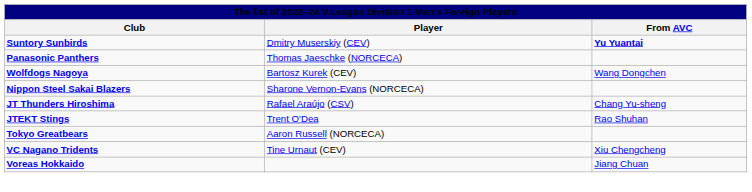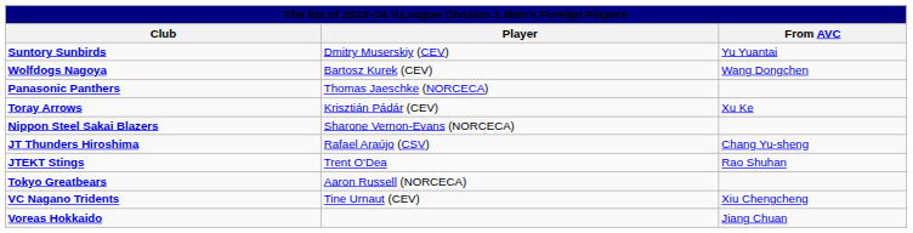 <table class="wikitable" style="font-size:90%; width:70%; text-align:left;">
 <tr>
 <th style=background:Navy Blue colspan=3><span>The list of 2023–24 V.League Division 1 Men's Foreign Players</span></th>
 </tr>
 <tr>
 <th>Club</th>
 <th>Player</th>
 <th>From <a href='#'>AVC</a></th>
 </tr>
 <tr>
 <td><strong><a href='#'>Suntory Sunbirds</a></strong></td>
 <td> <a href='#'>Dmitry Muserskiy</a> (<a href='#'>CEV</a>)</td>
-<td><strong> <a href='#'>Yu Yuantai</a></strong></td>
+<td> <a href='#'>Yu Yuantai</a></td>
+</tr>
+<tr>
+<td><strong><a href='#'>Wolfdogs Nagoya</a></strong></td>
+<td> <a href='#'>Bartosz Kurek</a> (CEV)</td>
+<td> <a href='#'>Wang Dongchen</a></td>
 </tr>
 <tr>
 <td><strong><a href='#'>Panasonic Panthers</a></strong></td>
 <td> <a href='#'>Thomas Jaeschke</a> (<a href='#'>NORCECA</a>)</td>
 <td></td>
 </tr>
 <tr>
-<td><strong><a href='#'>Wolfdogs Nagoya</a></strong></td>
-<td> <a href='#'>Bartosz Kurek</a> (CEV)</td>
-<td> <a href='#'>Wang Dongchen</a></td>
+<td><strong><a href='#'>Toray Arrows</a></strong></td>
+<td> <a href='#'>Krisztián Pádár</a> (CEV)</td>
+<td> <a href='#'>Xu Ke</a></td>
 </tr>
 <tr>
 <td><strong><a href='#'>Nippon Steel Sakai Blazers</a></strong></td>
 <td> <a href='#'>Sharone Vernon-Evans</a> (NORCECA)</td>
 <td></td>
 </tr>
 <tr>
 <td><strong><a href='#'>JT Thunders Hiroshima</a></strong></td>
 <td> <a href='#'>Rafael Araújo</a> (<a href='#'>CSV</a>)</td>
 <td> <a href='#'>Chang Yu-sheng</a></td>
 </tr>
 <tr>
 <td><strong><a href='#'>JTEKT Stings</a></strong></td>
 <td> <a href='#'>Trent O'Dea</a></td>
 <td> <a href='#'>Rao Shuhan</a></td>
 </tr>
 <tr>
 <td><strong><a href='#'>Tokyo Greatbears</a></strong></td>
 <td> <a href='#'>Aaron Russell</a> (NORCECA)</td>
 <td></td>
 </tr>
 <tr>
 <td><strong><a href='#'>VC Nagano Tridents</a></strong></td>
 <td> <a href='#'>Tine Urnaut</a> (CEV)</td>
 <td> <a href='#'>Xiu Chengcheng</a></td>
 </tr>
 <tr>
 <td><strong><a href='#'>Voreas Hokkaido</a></strong></td>
 <td></td>
 <td> <a href='#'>Jiang Chuan</a></td>
 </tr>
 </table>
